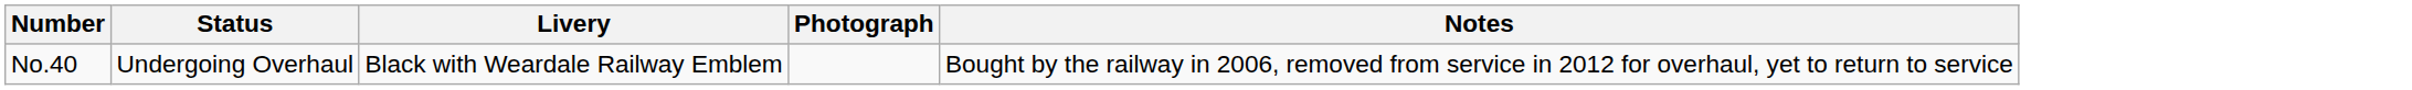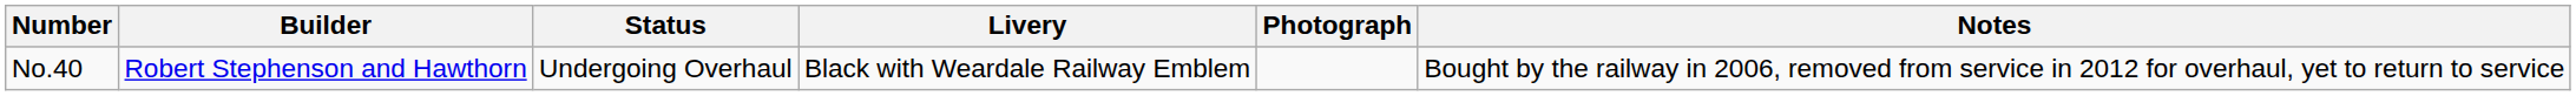 <table class="wikitable">
 <tr>
 <th>Number</th>
+<th>Builder</th>
 <th>Status</th>
 <th>Livery</th>
 <th>Photograph</th>
 <th>Notes</th>
 </tr>
 <tr>
 <td>No.40</td>
+<td><a href='#'>Robert Stephenson and Hawthorn</a></td>
 <td>Undergoing Overhaul</td>
 <td>Black with Weardale Railway Emblem</td>
 <td></td>
 <td>Bought by the railway in 2006, removed from service in 2012 for overhaul, yet to return to service</td>
 </tr>
 </table>
